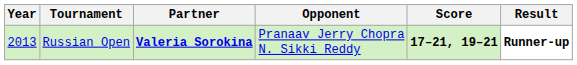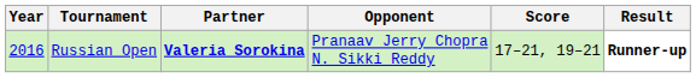 <table class="sortable wikitable" style="font-size: 90%;">
 <tr>
 <th>Year</th>
 <th>Tournament</th>
 <th>Partner</th>
 <th>Opponent</th>
 <th>Score</th>
 <th>Result</th>
 </tr>
 <tr style="background:#D4F1C5">
-<td align="center"><a href='#'>2013</a></td>
+<td align="center"><a href='#'>2016</a></td>
 <td align="left"><a href='#'>Russian Open</a></td>
 <td align="left"><strong> <a href='#'>Valeria Sorokina</a></strong></td>
 <td align="left"> <a href='#'>Pranaav Jerry Chopra</a> <br>  <a href='#'>N. Sikki Reddy</a></td>
-<td align="left"><strong>17–21, 19–21</strong></td>
+<td align="left">17–21, 19–21</td>
 <td style="text-align:left; background:white"> <strong>Runner-up</strong></td>
 </tr>
 </table>
